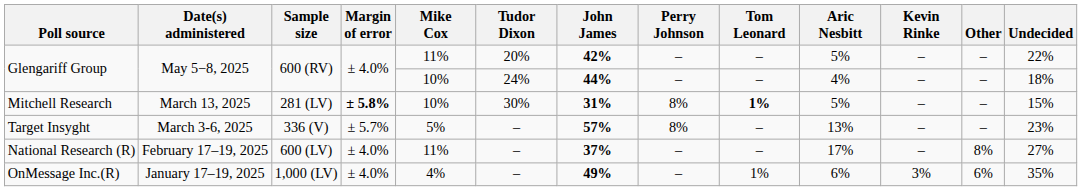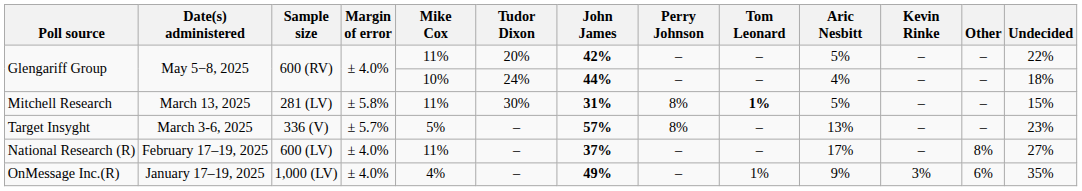 <table class="wikitable" style="font-size:90%;text-align:center;">
 <tr valign=bottom>
 <th>Poll source</th>
 <th>Date(s)<br>administered</th>
 <th>Sample<br>size</th>
 <th>Margin<br>of error</th>
 <th style="width:75px">Mike<br>Cox</th>
 <th style="width:75px">Tudor<br>Dixon</th>
 <th style="width:75px">John<br>James</th>
 <th style="width:75px">Perry<br>Johnson</th>
 <th style="width:75px">Tom<br>Leonard</th>
 <th style="width:75px">Aric<br>Nesbitt</th>
 <th style="width:75px">Kevin<br>Rinke</th>
 <th>Other</th>
 <th>Undecided</th>
 </tr>
 <tr>
 <td style="text-align:left;" rowspan="2">Glengariff Group</td>
 <td rowspan="2">May 5−8, 2025</td>
 <td rowspan="2">600 (RV)</td>
 <td rowspan="2">± 4.0%</td>
 <td>11%</td>
 <td>20%</td>
 <td><strong>42%</strong></td>
 <td>–</td>
 <td>–</td>
 <td>5%</td>
 <td>–</td>
 <td>–</td>
 <td>22%</td>
 </tr>
 <tr>
 <td>10%</td>
 <td>24%</td>
 <td><strong>44%</strong></td>
 <td>–</td>
 <td>–</td>
 <td>4%</td>
 <td>–</td>
 <td>–</td>
 <td>18%</td>
 </tr>
 <tr>
 <td style="text-align:left;">Mitchell Research</td>
 <td>March 13, 2025</td>
 <td>281 (LV)</td>
-<td><strong>± 5.8%</strong></td>
-<td>10%</td>
+<td>± 5.8%</td>
+<td>11%</td>
 <td>30%</td>
 <td><strong>31%</strong></td>
 <td>8%</td>
 <td><strong>1%</strong></td>
 <td>5%</td>
 <td>–</td>
 <td>–</td>
 <td>15%</td>
 </tr>
 <tr>
 <td style="text-align:left;">Target Insyght</td>
 <td>March 3-6, 2025</td>
 <td>336 (V)</td>
 <td>± 5.7%</td>
 <td>5%</td>
 <td>–</td>
 <td><strong>57%</strong></td>
 <td>8%</td>
 <td>–</td>
 <td>13%</td>
 <td>–</td>
 <td>–</td>
 <td>23%</td>
 </tr>
 <tr>
 <td style="text-align:left;">National Research (R)</td>
 <td>February 17–19, 2025</td>
 <td>600 (LV)</td>
 <td>± 4.0%</td>
 <td>11%</td>
 <td>–</td>
 <td><strong>37%</strong></td>
 <td>–</td>
 <td>–</td>
 <td>17%</td>
 <td>–</td>
 <td>8%</td>
 <td>27%</td>
 </tr>
 <tr>
 <td style="text-align:left;">OnMessage Inc.(R)</td>
 <td>January 17–19, 2025</td>
 <td>1,000 (LV)</td>
 <td>± 4.0%</td>
 <td>4%</td>
 <td>–</td>
 <td><strong>49%</strong></td>
 <td>–</td>
 <td>1%</td>
-<td>6%</td>
+<td>9%</td>
 <td>3%</td>
 <td>6%</td>
 <td>35%</td>
 </tr>
 </table>
